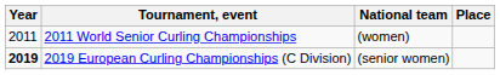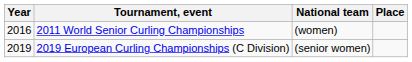 <table class="wikitable">
 <tr>
 <th scope="col">Year</th>
 <th scope="col">Tournament, event</th>
 <th scope="col">National team</th>
 <th scope="col">Place</th>
 </tr>
 <tr>
-<td>2011</td>
+<td>2016</td>
 <td><a href='#'>2011 World Senior Curling Championships</a></td>
 <td> (women)</td>
 <td></td>
 </tr>
 <tr>
-<td><strong>2019</strong></td>
+<td>2019</td>
 <td><a href='#'>2019 European Curling Championships</a> (C Division)</td>
 <td> (senior women)</td>
 <td></td>
 </tr>
 </table>
